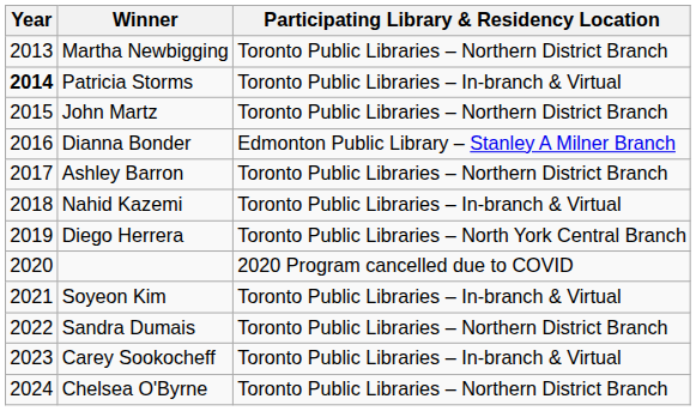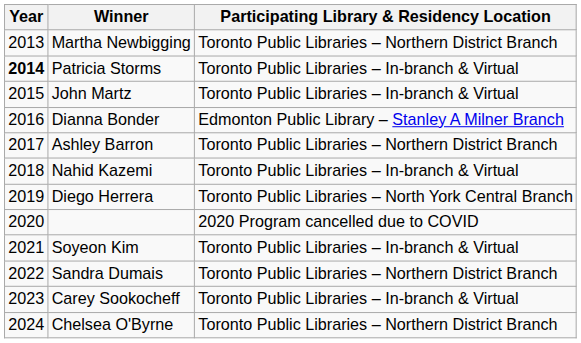 <table class="wikitable">
 <tr>
 <th>Year</th>
 <th>Winner</th>
 <th>Participating Library & Residency Location</th>
 </tr>
 <tr>
 <td>2013</td>
 <td>Martha Newbigging</td>
 <td>Toronto Public Libraries – Northern District Branch</td>
 </tr>
 <tr>
 <td><strong>2014</strong></td>
 <td>Patricia Storms</td>
 <td>Toronto Public Libraries – In-branch & Virtual</td>
 </tr>
 <tr>
 <td>2015</td>
 <td>John Martz</td>
-<td>Toronto Public Libraries – Northern District Branch</td>
+<td>Toronto Public Libraries – In-branch & Virtual</td>
 </tr>
 <tr>
 <td>2016</td>
 <td>Dianna Bonder</td>
 <td>Edmonton Public Library – <a href='#'>Stanley A Milner Branch</a></td>
 </tr>
 <tr>
 <td>2017</td>
 <td>Ashley Barron</td>
 <td>Toronto Public Libraries – Northern District Branch</td>
 </tr>
 <tr>
 <td>2018</td>
 <td>Nahid Kazemi</td>
 <td>Toronto Public Libraries – In-branch & Virtual</td>
 </tr>
 <tr>
 <td>2019</td>
 <td>Diego Herrera</td>
 <td>Toronto Public Libraries –  North York Central Branch</td>
 </tr>
 <tr>
 <td>2020</td>
 <td></td>
 <td>2020 Program cancelled due to COVID</td>
 </tr>
 <tr>
 <td>2021</td>
 <td>Soyeon Kim</td>
 <td>Toronto Public Libraries – In-branch & Virtual</td>
 </tr>
 <tr>
 <td>2022</td>
 <td>Sandra Dumais</td>
 <td>Toronto Public Libraries – Northern District Branch</td>
 </tr>
 <tr>
 <td>2023</td>
 <td>Carey Sookocheff</td>
 <td>Toronto Public Libraries – In-branch & Virtual</td>
 </tr>
 <tr>
 <td>2024</td>
 <td>Chelsea O'Byrne</td>
 <td>Toronto Public Libraries – Northern District Branch</td>
 </tr>
 </table>
